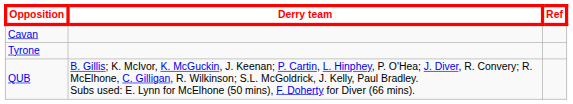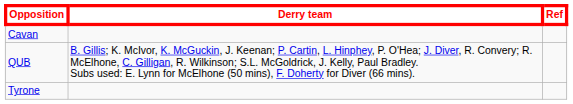 <table class="wikitable collapsible collapsed">
 <tr>
 <th style="background:white; color:red; border:5px solid red">Opposition</th>
 <th style="background:white; color:red; border:5px solid red">Derry team</th>
 <th style="background:white; color:red; border:5px solid red">Ref</th>
 </tr>
 <tr>
 <td><a href='#'>Cavan</a></td>
 <td></td>
 <td></td>
 </tr>
 <tr>
+<td><a href='#'>QUB</a></td>
+<td><a href='#'>B. Gillis</a>; K. McIvor, <a href='#'>K. McGuckin</a>, J. Keenan; <a href='#'>P. Cartin</a>, <a href='#'>L. Hinphey</a>, P. O'Hea; <a href='#'>J. Diver</a>, R. Convery; R. McElhone, <a href='#'>C. Gilligan</a>, R. Wilkinson; S.L. McGoldrick, J. Kelly, Paul Bradley.<br>Subs used: E. Lynn for McElhone (50 mins), <a href='#'>F. Doherty</a> for Diver (66 mins).</td>
+<td></td>
+</tr>
+<tr>
 <td><a href='#'>Tyrone</a></td>
 <td></td>
 <td></td>
 </tr>
-<tr>
-<td><a href='#'>QUB</a></td>
-<td><a href='#'>B. Gillis</a>; K. McIvor, <a href='#'>K. McGuckin</a>, J. Keenan; <a href='#'>P. Cartin</a>, <a href='#'>L. Hinphey</a>, P. O'Hea; <a href='#'>J. Diver</a>, R. Convery; R. McElhone, <a href='#'>C. Gilligan</a>, R. Wilkinson; S.L. McGoldrick, J. Kelly, Paul Bradley.<br>Subs used: E. Lynn for McElhone (50 mins), <a href='#'>F. Doherty</a> for Diver (66 mins).</td>
-<td></td>
-</tr>
 </table>
